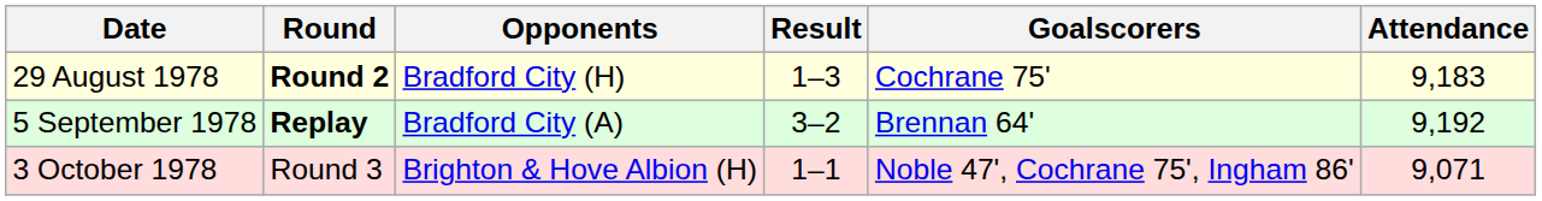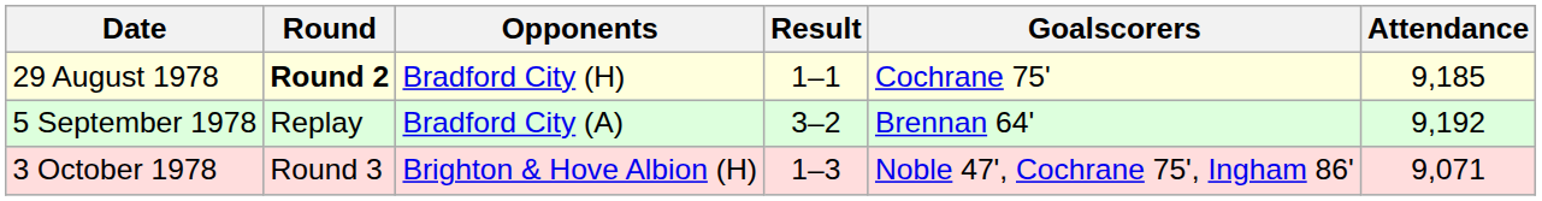 <table class="wikitable">
 <tr>
 <th>Date</th>
 <th>Round</th>
 <th>Opponents</th>
 <th>Result</th>
 <th>Goalscorers</th>
 <th>Attendance</th>
 </tr>
 <tr bgcolor="#ffffdd">
 <td>29 August 1978</td>
 <td><strong>Round 2</strong></td>
 <td><a href='#'>Bradford City</a> (H)</td>
-<td align="center">1–3</td>
+<td align="center">1–1</td>
 <td><a href='#'>Cochrane</a> 75'</td>
-<td align="center">9,183</td>
+<td align="center">9,185</td>
 </tr>
 <tr bgcolor="#ddffdd">
 <td>5 September 1978</td>
-<td><strong>Replay</strong></td>
+<td>Replay</td>
 <td><a href='#'>Bradford City</a> (A)</td>
 <td align="center">3–2</td>
 <td><a href='#'>Brennan</a> 64'</td>
 <td align="center">9,192</td>
 </tr>
 <tr bgcolor="#ffdddd">
 <td>3 October 1978</td>
 <td>Round 3</td>
 <td><a href='#'>Brighton & Hove Albion</a> (H)</td>
-<td align="center">1–1</td>
+<td align="center">1–3</td>
 <td><a href='#'>Noble</a> 47', <a href='#'>Cochrane</a> 75', <a href='#'>Ingham</a> 86'</td>
 <td align="center">9,071</td>
 </tr>
 </table>
